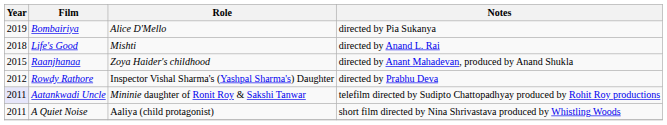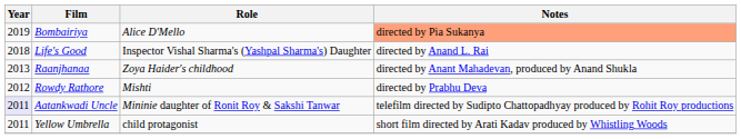 <table class="wikitable sortable" style="font-size:95%">
 <tr style="text-align:center;">
 <th>Year</th>
 <th>Film</th>
 <th>Role</th>
 <th>Notes</th>
 </tr>
 <tr>
 <td>2019</td>
 <td><em><a href='#'>Bombairiya</a></em></td>
 <td><em>Alice D'Mello</em></td>
-<td>directed by Pia Sukanya</td>
+<td style="background: lightsalmon;">directed by Pia Sukanya</td>
 </tr>
 <tr>
 <td>2018</td>
 <td><em><a href='#'>Life's Good</a></em></td>
-<td><em>Mishti</em></td>
+<td>Inspector Vishal Sharma's (<a href='#'>Yashpal Sharma's</a>) Daughter</td>
 <td>directed by <a href='#'>Anand L. Rai</a></td>
 </tr>
 <tr>
-<td>2015</td>
+<td>2013</td>
 <td><em><a href='#'>Raanjhanaa</a></em></td>
 <td><em>Zoya Haider's childhood</em></td>
 <td>directed by <a href='#'>Anant Mahadevan</a>, produced by Anand Shukla</td>
 </tr>
 <tr>
 <td>2012</td>
 <td><em><a href='#'>Rowdy Rathore</a></em></td>
-<td>Inspector Vishal Sharma's (<a href='#'>Yashpal Sharma's</a>) Daughter</td>
+<td><em>Mishti</em></td>
 <td>directed by <a href='#'>Prabhu Deva</a></td>
 </tr>
 <tr>
 <td style="background: lavender;">2011</td>
 <td><em><a href='#'>Aatankwadi Uncle</a></em></td>
 <td><em>Mininie</em> daughter of <a href='#'>Ronit Roy</a> & <a href='#'>Sakshi Tanwar</a></td>
 <td>telefilm directed by Sudipto Chattopadhyay produced by <a href='#'> Rohit Roy productions</a></td>
 </tr>
 <tr>
 <td>2011</td>
-<td><em>A Quiet Noise</em></td>
-<td>Aaliya (child protagonist)</td>
-<td>short film directed by Nina Shrivastava produced by <a href='#'>Whistling Woods</a></td>
+<td><em>Yellow Umbrella</em></td>
+<td>child protagonist</td>
+<td>short film directed by Arati Kadav produced by <a href='#'>Whistling Woods</a></td>
 </tr>
 <tr>
 </tr>
 </table>
